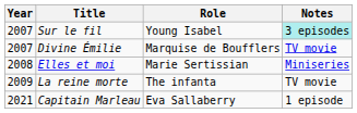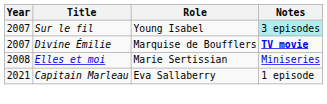 <table class="wikitable sortable">
 <tr>
 <th>Year</th>
 <th>Title</th>
 <th>Role</th>
 <th class="unsortable">Notes</th>
 </tr>
 <tr>
 <td>2007</td>
 <td><em>Sur le fil</em></td>
 <td>Young Isabel</td>
 <td style="background: paleturquoise;">3 episodes</td>
 </tr>
 <tr>
 <td>2007</td>
 <td><em>Divine Émilie</em></td>
 <td>Marquise de Boufflers</td>
-<td><a href='#'>TV movie</a></td>
+<td><strong><a href='#'>TV movie</a></strong></td>
 </tr>
 <tr>
 <td>2008</td>
 <td><em><a href='#'>Elles et moi</a></em></td>
 <td>Marie Sertissian</td>
 <td><a href='#'>Miniseries</a></td>
 </tr>
 <tr>
-<td>2009</td>
-<td><em>La reine morte</em></td>
-<td>The infanta</td>
-<td>TV movie</td>
-</tr>
-<tr>
 <td>2021</td>
 <td><em>Capitain Marleau</em></td>
 <td>Eva Sallaberry</td>
 <td>1 episode</td>
 </tr>
 </table>
